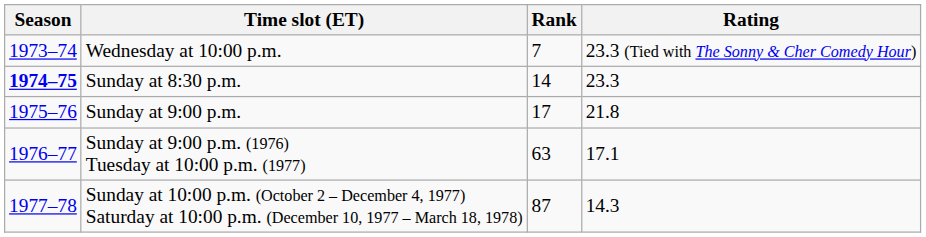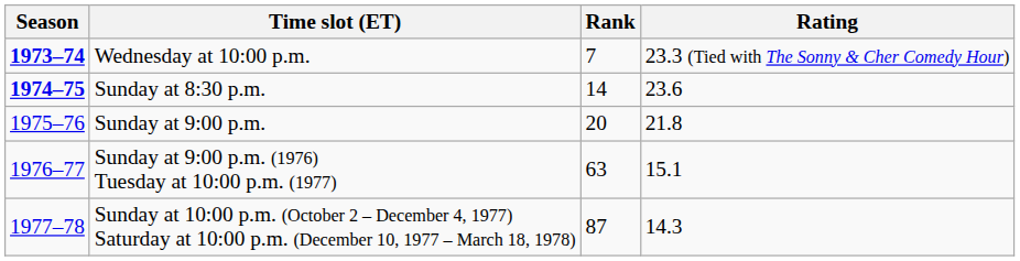 <table class="wikitable">
 <tr>
 <th>Season</th>
 <th>Time slot (ET)</th>
 <th>Rank</th>
 <th>Rating</th>
 </tr>
 <tr>
-<td><a href='#'>1973–74</a></td>
+<td><strong><a href='#'>1973–74</a></strong></td>
 <td>Wednesday at 10:00 p.m.</td>
 <td>7</td>
 <td>23.3 <small>(Tied with <em><a href='#'>The Sonny & Cher Comedy Hour</a></em>)</small></td>
 </tr>
 <tr>
 <td><strong><a href='#'>1974–75</a></strong></td>
 <td>Sunday at 8:30 p.m.</td>
 <td>14</td>
-<td>23.3</td>
+<td>23.6</td>
 </tr>
 <tr>
 <td><a href='#'>1975–76</a></td>
 <td>Sunday at 9:00 p.m.</td>
-<td>17</td>
+<td>20</td>
 <td>21.8</td>
 </tr>
 <tr>
 <td><a href='#'>1976–77</a></td>
 <td>Sunday at 9:00 p.m. <small>(1976)</small><br>Tuesday at 10:00 p.m. <small>(1977)</small></td>
 <td>63 </td>
-<td>17.1 </td>
+<td>15.1 </td>
 </tr>
 <tr>
 <td><a href='#'>1977–78</a></td>
 <td>Sunday at 10:00 p.m. <small>(October 2 – December 4, 1977)</small><br>Saturday at 10:00 p.m. <small>(December 10, 1977 – March 18, 1978)</small></td>
 <td>87 </td>
 <td>14.3 </td>
 </tr>
 </table>
